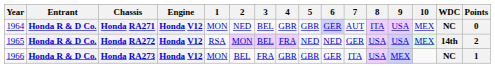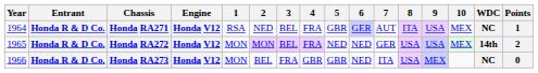 <table class="wikitable" style="text-align:center; font-size:90%">
 <tr>
 <th>Year</th>
 <th>Entrant</th>
 <th>Chassis</th>
 <th>Engine</th>
 <th>1</th>
 <th>2</th>
 <th>3</th>
 <th>4</th>
 <th>5</th>
 <th>6</th>
 <th>7</th>
 <th>8</th>
 <th>9</th>
 <th>10</th>
 <th>WDC</th>
 <th>Points</th>
 </tr>
 <tr>
 <td><a href='#'>1964</a></td>
 <th><a href='#'>Honda R & D Co.</a></th>
 <th><a href='#'>Honda</a> <a href='#'>RA271</a></th>
 <th><a href='#'>Honda</a> <a href='#'>V12</a></th>
-<td><a href='#'>MON</a></td>
+<td><a href='#'>RSA</a></td>
 <td><a href='#'>NED</a></td>
 <td><a href='#'>BEL</a></td>
-<td><a href='#'>GBR</a></td>
+<td><a href='#'>FRA</a></td>
 <td><a href='#'>GBR</a></td>
 <td style="background:#CFCFFF;"><a href='#'>GER</a><br></td>
 <td><a href='#'>AUT</a></td>
 <td style="background:#EFCFFF;"><a href='#'>ITA</a><br></td>
 <td style="background:#EFCFFF;"><a href='#'>USA</a><br></td>
 <td><a href='#'>MEX</a></td>
 <th>NC</th>
-<th>0</th>
+<th>1</th>
 </tr>
 <tr>
 <td><a href='#'>1965</a></td>
 <th><a href='#'>Honda R & D Co.</a></th>
 <th><a href='#'>Honda</a> <a href='#'>RA272</a></th>
 <th><a href='#'>Honda</a> <a href='#'>V12</a></th>
-<td><a href='#'>RSA</a></td>
+<td><a href='#'>MON</a></td>
 <td style="background:#EFCFFF;"><a href='#'>MON</a><br></td>
 <td style="background:#EFCFFF;"><a href='#'>BEL</a><br></td>
 <td style="background:#EFCFFF;"><a href='#'>FRA</a><br></td>
 <td><a href='#'>NED</a></td>
 <td><a href='#'>NED</a></td>
 <td><a href='#'>GER</a></td>
 <td style="background:#EFCFFF;"><a href='#'>USA</a><br></td>
 <td style="background:#CFCFFF;"><a href='#'>USA</a><br></td>
 <td style="background:#DFFFDF;"><a href='#'>MEX</a><br></td>
 <th>14th</th>
 <th>2</th>
 </tr>
 <tr>
 <td><a href='#'>1966</a></td>
 <th><a href='#'>Honda R & D Co.</a></th>
 <th><a href='#'>Honda</a> <a href='#'>RA273</a></th>
 <th><a href='#'>Honda</a> <a href='#'>V12</a></th>
 <td><a href='#'>MON</a></td>
 <td><a href='#'>BEL</a></td>
 <td><a href='#'>FRA</a></td>
 <td><a href='#'>GBR</a></td>
 <td><a href='#'>GBR</a></td>
-<td><a href='#'>GER</a></td>
+<td><a href='#'>NED</a></td>
 <td><a href='#'>ITA</a></td>
 <td style="background:#EFCFFF;"><a href='#'>USA</a><br></td>
 <td style="background:#CFCFFF;"><a href='#'>MEX</a><br></td>
 <td></td>
 <th>NC</th>
-<th>1</th>
+<th>0</th>
 </tr>
 </table>
